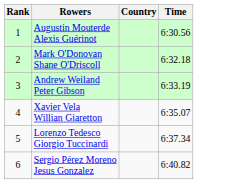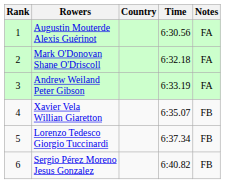 <table class="wikitable" style="text-align:center">
 <tr>
 <th>Rank</th>
 <th>Rowers</th>
 <th>Country</th>
 <th>Time</th>
+<th>Notes</th>
 </tr>
 <tr bgcolor=ccffcc>
 <td>1</td>
 <td align="left"><a href='#'>Augustin Mouterde</a><br><a href='#'>Alexis Guérinot</a></td>
 <td align="left"></td>
 <td>6:30.56</td>
+<td>FA</td>
 </tr>
 <tr bgcolor=ccffcc>
 <td>2</td>
 <td align="left"><a href='#'>Mark O'Donovan</a><br><a href='#'>Shane O'Driscoll</a></td>
 <td align="left"></td>
 <td>6:32.18</td>
+<td>FA</td>
 </tr>
 <tr bgcolor=ccffcc>
 <td>3</td>
 <td align="left"><a href='#'>Andrew Weiland</a><br><a href='#'>Peter Gibson</a></td>
 <td align="left"></td>
 <td>6:33.19</td>
+<td>FA</td>
 </tr>
 <tr>
 <td>4</td>
 <td align="left"><a href='#'>Xavier Vela</a><br><a href='#'>Willian Giaretton</a></td>
 <td align="left"></td>
 <td>6:35.07</td>
+<td>FB</td>
 </tr>
 <tr>
 <td>5</td>
 <td align="left"><a href='#'>Lorenzo Tedesco</a><br><a href='#'>Giorgio Tuccinardi</a></td>
 <td align="left"></td>
 <td>6:37.34</td>
+<td>FB</td>
 </tr>
 <tr>
 <td>6</td>
 <td align="left"><a href='#'>Sergio Pérez Moreno</a><br><a href='#'>Jesus Gonzalez</a></td>
 <td align="left"></td>
 <td>6:40.82</td>
+<td>FB</td>
 </tr>
 </table>
